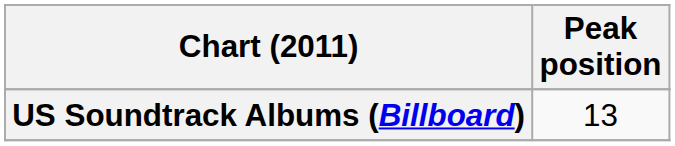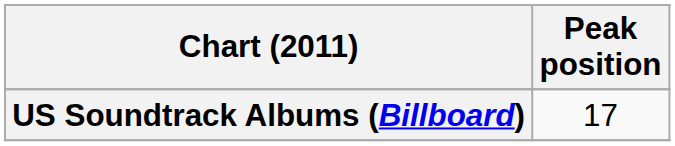 <table class="wikitable sortable plainrowheaders" style="text-align:center">
 <tr>
 <th scope="col">Chart (2011)</th>
 <th scope="col">Peak<br> position</th>
 </tr>
 <tr>
 </tr>
 <tr>
 <th scope="row">US Soundtrack Albums (<em><a href='#'>Billboard</a></em>)</th>
-<td>13</td>
+<td>17</td>
 </tr>
 <tr>
 </tr>
 </table>
